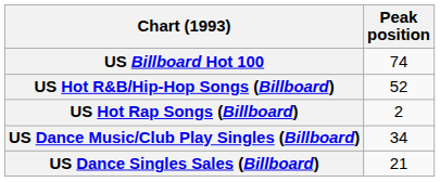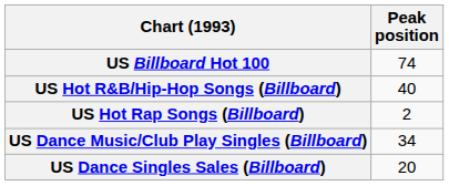 <table class="wikitable sortable plainrowheaders" style="text-align:center">
 <tr>
 <th scope="col">Chart (1993)</th>
 <th scope="col">Peak<br> position</th>
 </tr>
 <tr>
 <th scope="row">US <a href='#'><em>Billboard</em> Hot 100</a></th>
 <td>74</td>
 </tr>
 <tr>
 <th scope="row">US <a href='#'>Hot R&B/Hip-Hop Songs</a> (<em><a href='#'>Billboard</a></em>)</th>
-<td>52</td>
+<td>40</td>
 </tr>
 <tr>
 <th scope="row">US <a href='#'>Hot Rap Songs</a> (<em><a href='#'>Billboard</a></em>)</th>
 <td>2</td>
 </tr>
 <tr>
 <th scope="row">US <a href='#'>Dance Music/Club Play Singles</a> (<em><a href='#'>Billboard</a></em>)</th>
 <td>34</td>
 </tr>
 <tr>
 <th scope="row">US <a href='#'>Dance Singles Sales</a> (<em><a href='#'>Billboard</a></em>)</th>
-<td>21</td>
+<td>20</td>
 </tr>
 </table>
